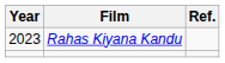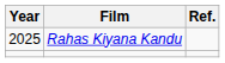 <table class="wikitable">
 <tr>
 <th>Year</th>
 <th>Film</th>
 <th>Ref.</th>
 </tr>
 <tr>
-<td>2023</td>
+<td>2025</td>
 <td><em><a href='#'>Rahas Kiyana Kandu</a></em></td>
 <td></td>
 </tr>
 <tr>
 <td></td>
 <td></td>
 <td></td>
 </tr>
 </table>
